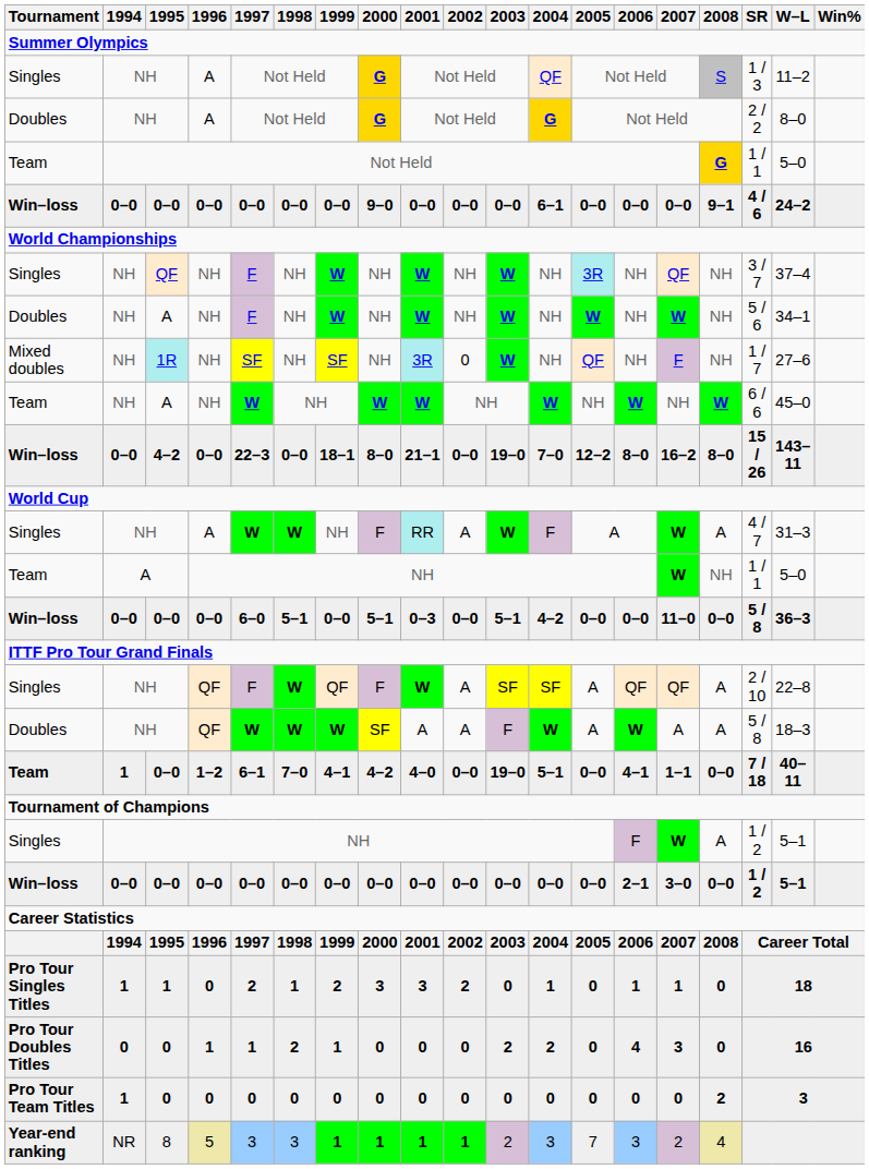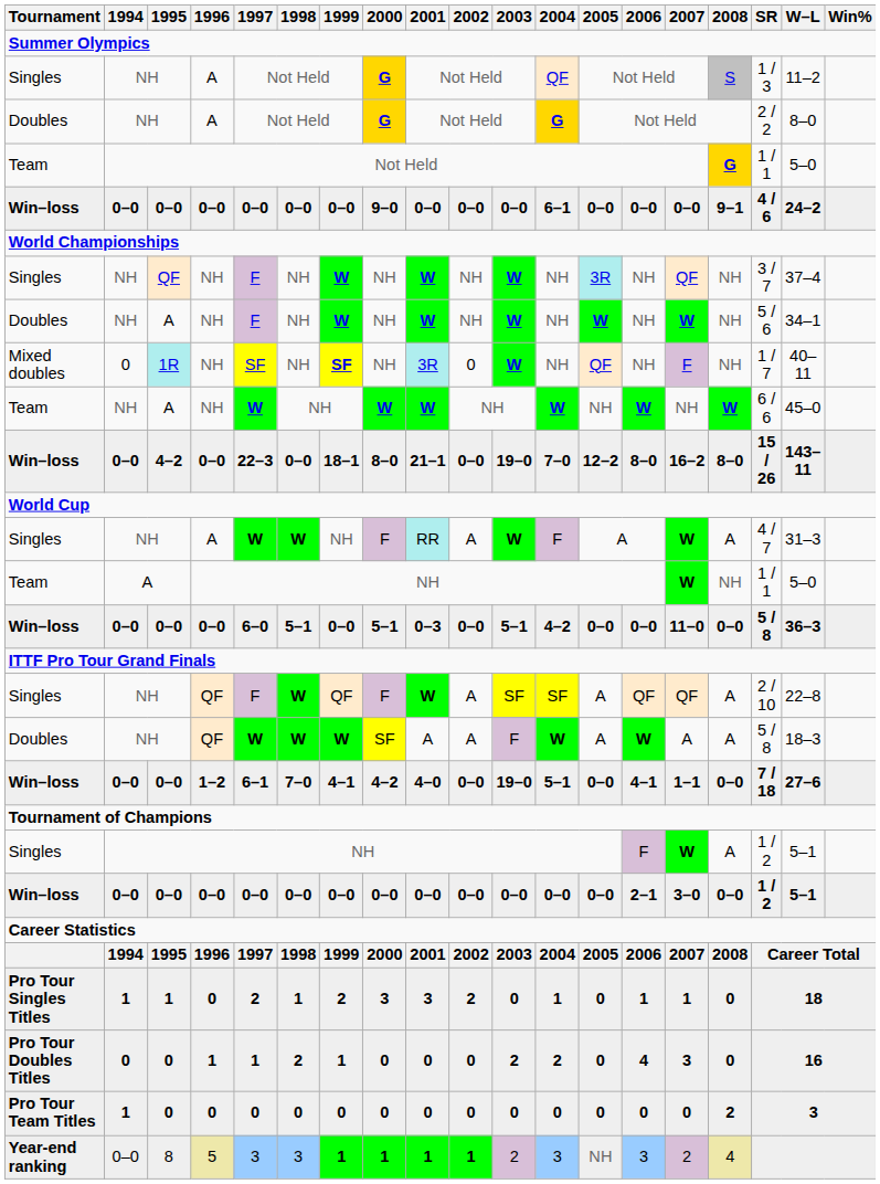 <table class="wikitable nowrap" style=font-size:100%;text-align:center>
 <tr>
 <th>Tournament</th>
 <th>1994</th>
 <th>1995</th>
 <th>1996</th>
 <th>1997</th>
 <th>1998</th>
 <th>1999</th>
 <th>2000</th>
 <th>2001</th>
 <th>2002</th>
 <th>2003</th>
 <th>2004</th>
 <th>2005</th>
 <th>2006</th>
 <th>2007</th>
 <th>2008</th>
 <th>SR</th>
 <th>W–L</th>
 <th>Win%</th>
 </tr>
 <tr>
 <td colspan="19" align="left"><a href='#'><strong>Summer Olympics</strong></a></td>
 </tr>
 <tr>
 <td align=left>Singles</td>
 <td colspan=2 style=color:#696969>NH</td>
 <td>A</td>
 <td colspan=3 style=color:#696969>Not Held</td>
 <td bgcolor=gold><a href='#'><strong>G</strong></a></td>
 <td colspan=3 style=color:#696969>Not Held</td>
 <td bgcolor=ffebcd><a href='#'>QF</a></td>
 <td colspan=3 style=color:#696969>Not Held</td>
 <td bgcolor=silver><a href='#'>S</a></td>
 <td>1 / 3</td>
 <td>11–2</td>
 <td></td>
 </tr>
 <tr>
 <td align=left>Doubles</td>
 <td colspan=2 style=color:#696969>NH</td>
 <td>A</td>
 <td colspan=3 style=color:#696969>Not Held</td>
 <td bgcolor=gold><a href='#'><strong>G</strong></a></td>
 <td colspan=3 style=color:#696969>Not Held</td>
 <td bgcolor=gold><a href='#'><strong>G</strong></a></td>
 <td colspan=4 style=color:#696969>Not Held</td>
 <td>2 / 2</td>
 <td>8–0</td>
 <td></td>
 </tr>
 <tr>
 <td align=left>Team</td>
 <td colspan=14 style=color:#696969>Not Held</td>
 <td bgcolor=gold><a href='#'><strong>G</strong></a></td>
 <td>1 / 1</td>
 <td>5–0</td>
 <td></td>
 </tr>
 <tr style="font-weight:bold; background:#efefef;">
 <td style=text-align:left>Win–loss</td>
 <td>0–0</td>
 <td>0–0</td>
 <td>0–0</td>
 <td>0–0</td>
 <td>0–0</td>
 <td>0–0</td>
 <td>9–0</td>
 <td>0–0</td>
 <td>0–0</td>
 <td>0–0</td>
 <td>6–1</td>
 <td>0–0</td>
 <td>0–0</td>
 <td>0–0</td>
 <td>9–1</td>
 <td>4 / 6</td>
 <td>24–2</td>
 <td></td>
 </tr>
 <tr>
 <td colspan="19" align="left"><a href='#'><strong>World Championships</strong></a></td>
 </tr>
 <tr>
 <td align=left>Singles</td>
 <td colspan=1 style=color:#696969>NH</td>
 <td bgcolor=ffebcd><a href='#'>QF</a></td>
 <td colspan=1 style=color:#696969>NH</td>
 <td bgcolor=thistle><a href='#'>F</a></td>
 <td colspan=1 style=color:#696969>NH</td>
 <td bgcolor=lime><a href='#'><strong>W</strong></a></td>
 <td colspan=1 style=color:#696969>NH</td>
 <td bgcolor=lime><a href='#'><strong>W</strong></a></td>
 <td colspan=1 style=color:#696969>NH</td>
 <td bgcolor=lime><a href='#'><strong>W</strong></a></td>
 <td colspan=1 style=color:#696969>NH</td>
 <td bgcolor=afeeee><a href='#'>3R</a></td>
 <td colspan=1 style=color:#696969>NH</td>
 <td bgcolor=ffebcd><a href='#'>QF</a></td>
 <td colspan=1 style=color:#696969>NH</td>
 <td>3 / 7</td>
 <td>37–4</td>
 <td></td>
 </tr>
 <tr>
 <td align=left>Doubles</td>
 <td colspan=1 style=color:#696969>NH</td>
 <td>A</td>
 <td colspan=1 style=color:#696969>NH</td>
 <td bgcolor=thistle><a href='#'>F</a></td>
 <td colspan=1 style=color:#696969>NH</td>
 <td bgcolor=lime><a href='#'><strong>W</strong></a></td>
 <td colspan=1 style=color:#696969>NH</td>
 <td bgcolor=lime><a href='#'><strong>W</strong></a></td>
 <td colspan=1 style=color:#696969>NH</td>
 <td bgcolor=lime><a href='#'><strong>W</strong></a></td>
 <td colspan=1 style=color:#696969>NH</td>
 <td bgcolor=lime><a href='#'><strong>W</strong></a></td>
 <td colspan=1 style=color:#696969>NH</td>
 <td bgcolor=lime><a href='#'><strong>W</strong></a></td>
 <td colspan=1 style=color:#696969>NH</td>
 <td>5 / 6</td>
 <td>34–1</td>
 <td></td>
 </tr>
 <tr>
 <td align=left>Mixed doubles</td>
-<td colspan=1 style=color:#696969>NH</td>
+<td>0</td>
 <td bgcolor=afeeee><a href='#'>1R</a></td>
 <td colspan=1 style=color:#696969>NH</td>
 <td bgcolor=yellow><a href='#'>SF</a></td>
 <td colspan=1 style=color:#696969>NH</td>
-<td bgcolor=yellow><a href='#'>SF</a></td>
+<td bgcolor=yellow><strong><a href='#'>SF</a></strong></td>
 <td colspan=1 style=color:#696969>NH</td>
 <td bgcolor=afeeee><a href='#'>3R</a></td>
 <td>0</td>
 <td bgcolor=lime><a href='#'><strong>W</strong></a></td>
 <td colspan=1 style=color:#696969>NH</td>
 <td bgcolor=ffebcd><a href='#'>QF</a></td>
 <td colspan=1 style=color:#696969>NH</td>
 <td bgcolor=thistle><a href='#'>F</a></td>
 <td colspan=1 style=color:#696969>NH</td>
 <td>1 / 7</td>
-<td>27–6</td>
+<td>40–11</td>
 <td></td>
 </tr>
 <tr>
 <td align=left>Team</td>
 <td colspan=1 style=color:#696969>NH</td>
 <td>A</td>
 <td colspan=1 style=color:#696969>NH</td>
 <td bgcolor=lime><a href='#'><strong>W</strong></a></td>
 <td colspan=2 style=color:#696969>NH</td>
 <td bgcolor=lime><a href='#'><strong>W</strong></a></td>
 <td bgcolor=lime><a href='#'><strong>W</strong></a></td>
 <td colspan=2 style=color:#696969>NH</td>
 <td bgcolor=lime><a href='#'><strong>W</strong></a></td>
 <td colspan=1 style=color:#696969>NH</td>
 <td bgcolor=lime><a href='#'><strong>W</strong></a></td>
 <td colspan=1 style=color:#696969>NH</td>
 <td bgcolor=lime><a href='#'><strong>W</strong></a></td>
 <td>6 / 6</td>
 <td>45–0</td>
 <td></td>
 </tr>
 <tr style="font-weight:bold; background:#efefef;">
 <td style=text-align:left>Win–loss</td>
 <td>0–0</td>
 <td>4–2</td>
 <td>0–0</td>
 <td>22–3</td>
 <td>0–0</td>
 <td>18–1</td>
 <td>8–0</td>
 <td>21–1</td>
 <td>0–0</td>
 <td>19–0</td>
 <td>7–0</td>
 <td>12–2</td>
 <td>8–0</td>
 <td>16–2</td>
 <td>8–0</td>
 <td>15 / 26</td>
 <td>143–11</td>
 <td></td>
 </tr>
 <tr>
 <td colspan="19" align="left"><a href='#'><strong>World Cup</strong></a></td>
 </tr>
 <tr>
 <td align=left>Singles</td>
 <td colspan=2 style=color:#696969>NH</td>
 <td>A</td>
 <td bgcolor=lime><strong>W</strong></td>
 <td bgcolor=lime><strong>W</strong></td>
 <td colspan=1 style=color:#696969>NH</td>
 <td bgcolor=thistle>F</td>
 <td bgcolor=afeeee>RR</td>
 <td>A</td>
 <td bgcolor=lime><strong>W</strong></td>
 <td bgcolor=thistle>F</td>
 <td colspan=2>A</td>
 <td bgcolor=lime><strong>W</strong></td>
 <td>A</td>
 <td>4 / 7</td>
 <td>31–3</td>
 <td></td>
 </tr>
 <tr>
 <td align=left>Team</td>
 <td colspan=2>A</td>
 <td colspan=11 style=color:#696969>NH</td>
 <td bgcolor=lime><strong>W</strong></td>
 <td colspan=1 style=color:#696969>NH</td>
 <td>1 / 1</td>
 <td>5–0</td>
 <td></td>
 </tr>
 <tr style="font-weight:bold; background:#efefef;">
 <td style=text-align:left>Win–loss</td>
 <td>0–0</td>
 <td>0–0</td>
 <td>0–0</td>
 <td>6–0</td>
 <td>5–1</td>
 <td>0–0</td>
 <td>5–1</td>
 <td>0–3</td>
 <td>0–0</td>
 <td>5–1</td>
 <td>4–2</td>
 <td>0–0</td>
 <td>0–0</td>
 <td>11–0</td>
 <td>0–0</td>
 <td>5 / 8</td>
 <td>36–3</td>
 <td></td>
 </tr>
 <tr>
 <td colspan="19" align="left"><a href='#'><strong>ITTF Pro Tour Grand Finals</strong></a></td>
 </tr>
 <tr>
 <td align=left>Singles</td>
 <td colspan=2 style=color:#696969>NH</td>
 <td bgcolor=ffebcd>QF</td>
 <td bgcolor=thistle>F</td>
 <td bgcolor=lime><strong>W</strong></td>
 <td bgcolor=ffebcd>QF</td>
 <td bgcolor=thistle>F</td>
 <td bgcolor=lime><strong>W</strong></td>
 <td>A</td>
 <td bgcolor=yellow>SF</td>
 <td bgcolor=yellow>SF</td>
 <td>A</td>
 <td bgcolor=ffebcd>QF</td>
 <td bgcolor=ffebcd>QF</td>
 <td>A</td>
 <td>2 / 10</td>
 <td>22–8</td>
 <td></td>
 </tr>
 <tr>
 <td align=left>Doubles</td>
 <td colspan=2 style=color:#696969>NH</td>
 <td bgcolor=ffebcd>QF</td>
 <td bgcolor=lime><strong>W</strong></td>
 <td bgcolor=lime><strong>W</strong></td>
 <td bgcolor=lime><strong>W</strong></td>
 <td bgcolor=yellow>SF</td>
 <td>A</td>
 <td>A</td>
 <td bgcolor=thistle>F</td>
 <td bgcolor=lime><strong>W</strong></td>
 <td>A</td>
 <td bgcolor=lime><strong>W</strong></td>
 <td>A</td>
 <td>A</td>
 <td>5 / 8</td>
 <td>18–3</td>
 <td></td>
 </tr>
 <tr style="font-weight:bold; background:#efefef;">
-<td align=left>Team</td>
-<td>1</td>
+<td style=text-align:left>Win–loss</td>
+<td>0–0</td>
 <td>0–0</td>
 <td>1–2</td>
 <td>6–1</td>
 <td>7–0</td>
 <td>4–1</td>
 <td>4–2</td>
 <td>4–0</td>
 <td>0–0</td>
 <td>19–0</td>
 <td>5–1</td>
 <td>0–0</td>
 <td>4–1</td>
 <td>1–1</td>
 <td>0–0</td>
 <td>7 / 18</td>
-<td>40–11</td>
+<td>27–6</td>
 <td></td>
 </tr>
 <tr>
 <td colspan="19" align="left"><strong>Tournament of Champions</strong></td>
 </tr>
 <tr>
 <td align=left>Singles</td>
 <td colspan=12 style=color:#696969>NH</td>
 <td bgcolor=thistle>F</td>
 <td bgcolor=lime><strong>W</strong></td>
 <td>A</td>
 <td>1 / 2</td>
 <td>5–1</td>
 <td></td>
 </tr>
 <tr style="font-weight:bold; background:#efefef;">
 <td style=text-align:left>Win–loss</td>
 <td>0–0</td>
 <td>0–0</td>
 <td>0–0</td>
 <td>0–0</td>
 <td>0–0</td>
 <td>0–0</td>
 <td>0–0</td>
 <td>0–0</td>
 <td>0–0</td>
 <td>0–0</td>
 <td>0–0</td>
 <td>0–0</td>
 <td>2–1</td>
 <td>3–0</td>
 <td>0–0</td>
 <td>1 / 2</td>
 <td>5–1</td>
 <td></td>
 </tr>
 <tr>
 <td colspan="19" align="left"><strong>Career Statistics</strong></td>
 </tr>
 <tr>
 <th></th>
 <th>1994</th>
 <th>1995</th>
 <th>1996</th>
 <th>1997</th>
 <th>1998</th>
 <th>1999</th>
 <th>2000</th>
 <th>2001</th>
 <th>2002</th>
 <th>2003</th>
 <th>2004</th>
 <th>2005</th>
 <th>2006</th>
 <th>2007</th>
 <th>2008</th>
 <th colspan="3">Career Total</th>
 </tr>
 <tr style="background:#efefef; font-weight:bold;">
 <td style="text-align:left">Pro Tour Singles Titles</td>
 <td>1</td>
 <td>1</td>
 <td>0</td>
 <td>2</td>
 <td>1</td>
 <td>2</td>
 <td>3</td>
 <td>3</td>
 <td>2</td>
 <td>0</td>
 <td>1</td>
 <td>0</td>
 <td>1</td>
 <td>1</td>
 <td>0</td>
 <td colspan="3">18</td>
 </tr>
 <tr style="background:#efefef; font-weight:bold;">
 <td style="text-align:left">Pro Tour Doubles Titles</td>
 <td>0</td>
 <td>0</td>
 <td>1</td>
 <td>1</td>
 <td>2</td>
 <td>1</td>
 <td>0</td>
 <td>0</td>
 <td>0</td>
 <td>2</td>
 <td>2</td>
 <td>0</td>
 <td>4</td>
 <td>3</td>
 <td>0</td>
 <td colspan="3">16</td>
 </tr>
 <tr style="background:#efefef; font-weight:bold;">
 <td style="text-align:left">Pro Tour Team Titles</td>
 <td>1</td>
 <td>0</td>
 <td>0</td>
 <td>0</td>
 <td>0</td>
 <td>0</td>
 <td>0</td>
 <td>0</td>
 <td>0</td>
 <td>0</td>
 <td>0</td>
 <td>0</td>
 <td>0</td>
 <td>0</td>
 <td>2</td>
 <td colspan="3">3</td>
 </tr>
 <tr bgcolor="efefef">
 <td align="left"><strong>Year-end ranking</strong></td>
-<td>NR</td>
+<td>0–0</td>
 <td>8</td>
 <td bgcolor=EEE8AA>5</td>
 <td bgcolor=99ccff>3</td>
 <td bgcolor=99ccff>3</td>
 <td bgcolor=lime><strong>1</strong></td>
 <td bgcolor=lime><strong>1</strong></td>
 <td bgcolor=lime><strong>1</strong></td>
 <td bgcolor=lime><strong>1</strong></td>
 <td bgcolor=thistle>2</td>
 <td bgcolor=99ccff>3</td>
-<td>7</td>
+<td colspan=1 style=color:#696969>NH</td>
 <td bgcolor=99ccff>3</td>
 <td bgcolor=thistle>2</td>
 <td bgcolor=EEE8AA>4</td>
 <td colspan="3"></td>
 </tr>
 </table>
